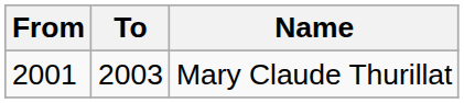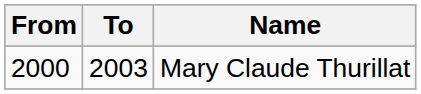 <table class="wikitable">
 <tr>
 <th>From</th>
 <th>To</th>
 <th>Name</th>
 </tr>
 <tr>
-<td>2001</td>
+<td>2000</td>
 <td>2003</td>
 <td>Mary Claude Thurillat</td>
 </tr>
 </table>
